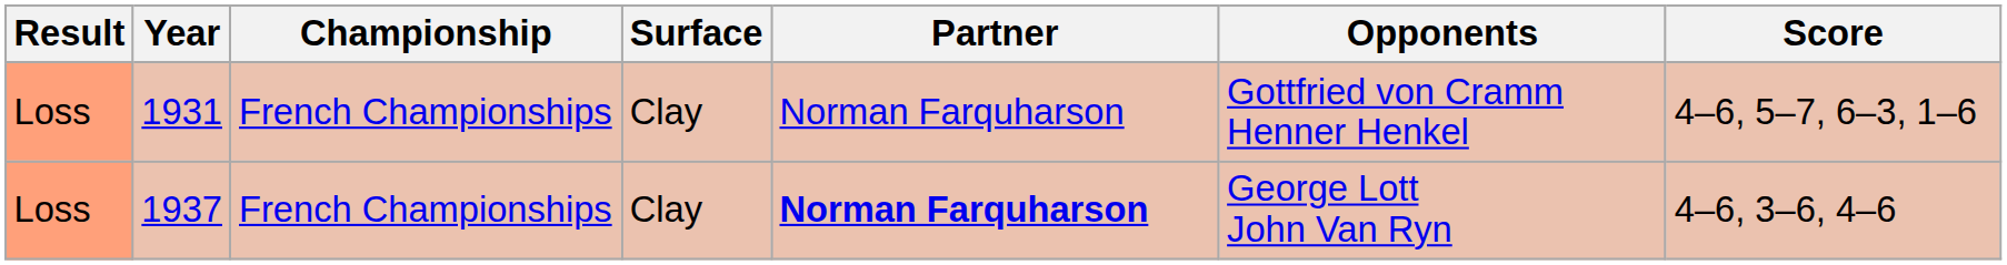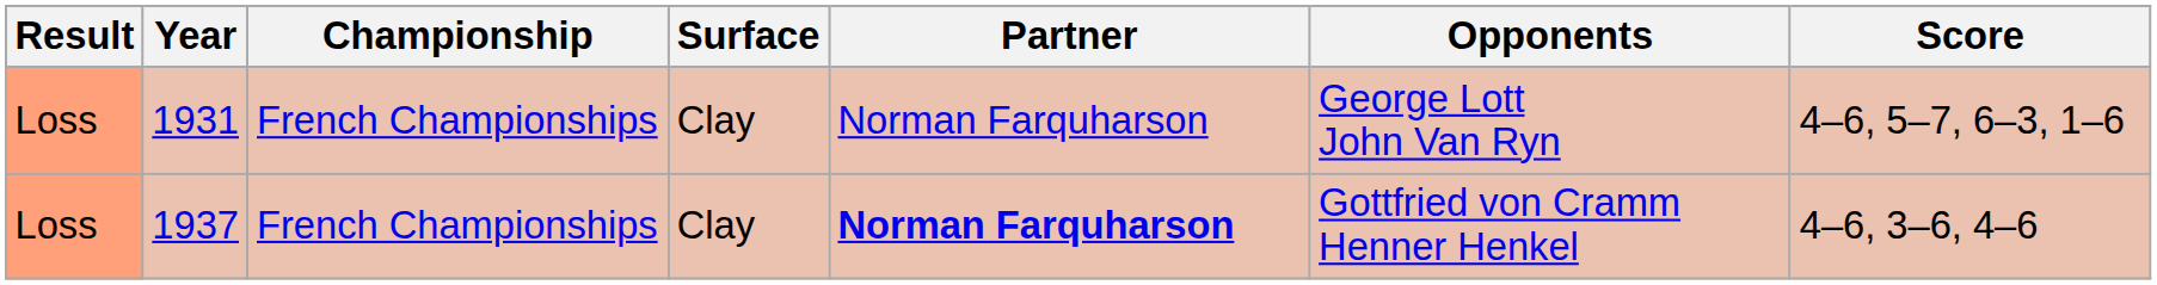 <table class="sortable wikitable">
 <tr>
 <th style="width:40px">Result</th>
 <th style="width:30px">Year</th>
 <th style="width:165px">Championship</th>
 <th style="width:50px">Surface</th>
 <th style="width:190px">Partner</th>
 <th style="width:190px">Opponents</th>
 <th style="width:140px" class="unsortable">Score</th>
 </tr>
 <tr style="background:#ebc2af">
 <td style="background:#FFA07A">Loss</td>
 <td><a href='#'>1931</a></td>
 <td><a href='#'>French Championships</a></td>
 <td>Clay</td>
 <td> <a href='#'>Norman Farquharson</a></td>
-<td> <a href='#'>Gottfried von Cramm</a><br> <a href='#'>Henner Henkel</a></td>
+<td> <a href='#'>George Lott</a><br> <a href='#'>John Van Ryn</a></td>
 <td>4–6, 5–7, 6–3, 1–6</td>
 </tr>
 <tr style="background:#ebc2af">
 <td style="background:#FFA07A">Loss</td>
 <td><a href='#'>1937</a></td>
 <td><a href='#'>French Championships</a></td>
 <td>Clay</td>
 <td><strong> <a href='#'>Norman Farquharson</a></strong></td>
-<td> <a href='#'>George Lott</a><br> <a href='#'>John Van Ryn</a></td>
+<td> <a href='#'>Gottfried von Cramm</a><br> <a href='#'>Henner Henkel</a></td>
 <td>4–6, 3–6, 4–6</td>
 </tr>
 </table>
